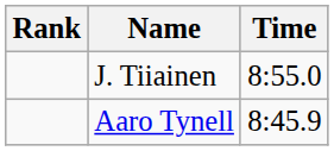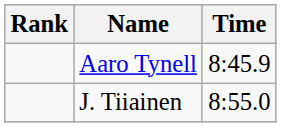 <table class="wikitable" style="text-align:center">
 <tr>
 <th>Rank</th>
 <th>Name</th>
 <th>Time</th>
 </tr>
 <tr>
 <td></td>
+<td align=left><a href='#'>Aaro Tynell</a></td>
+<td>8:45.9</td>
+</tr>
+<tr>
+<td></td>
 <td align=left>J. Tiiainen</td>
 <td>8:55.0</td>
 </tr>
-<tr>
-<td></td>
-<td align=left><a href='#'>Aaro Tynell</a></td>
-<td>8:45.9</td>
-</tr>
 </table>
